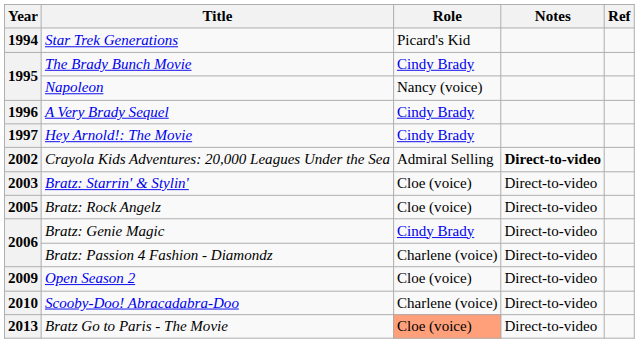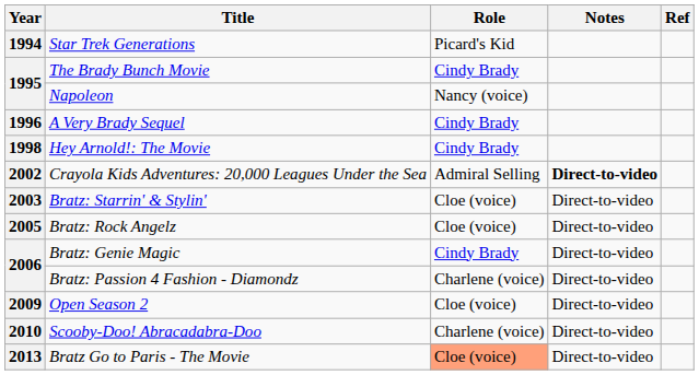 <table class="wikitable plainrowheaders sortable">
 <tr>
 <th scope="col">Year</th>
 <th scope="col">Title</th>
 <th scope="col">Role</th>
 <th scope="col" class="unsortable">Notes</th>
 <th scope="col" class="unsortable">Ref</th>
 </tr>
 <tr>
 <th scope="row">1994</th>
 <td><em><a href='#'>Star Trek Generations</a></em></td>
 <td>Picard's Kid</td>
 <td></td>
 <td></td>
 </tr>
 <tr>
 <th scope="row" rowspan="2">1995</th>
 <td><em><a href='#'>The Brady Bunch Movie</a></em></td>
 <td><a href='#'>Cindy Brady</a></td>
 <td></td>
 <td></td>
 </tr>
 <tr>
 <td><em><a href='#'>Napoleon</a></em></td>
 <td>Nancy (voice)</td>
 <td></td>
 <td></td>
 </tr>
 <tr>
 <th scope="row">1996</th>
 <td><em><a href='#'>A Very Brady Sequel</a></em></td>
 <td><a href='#'>Cindy Brady</a></td>
 <td></td>
 <td></td>
 </tr>
 <tr>
-<th scope="row">1997</th>
+<th scope="row">1998</th>
 <td><em><a href='#'>Hey Arnold!: The Movie</a></em></td>
 <td><a href='#'>Cindy Brady</a></td>
 <td></td>
 <td></td>
 </tr>
 <tr>
 <th scope="row">2002</th>
 <td><em>Crayola Kids Adventures: 20,000 Leagues Under the Sea</em></td>
 <td>Admiral Selling</td>
 <td><strong>Direct-to-video</strong></td>
 <td></td>
 </tr>
 <tr>
 <th scope="row">2003</th>
 <td><em><a href='#'>Bratz: Starrin' & Stylin'</a></em></td>
 <td>Cloe (voice)</td>
 <td>Direct-to-video</td>
 <td></td>
 </tr>
 <tr>
 <th scope="row">2005</th>
 <td><em>Bratz: Rock Angelz</em></td>
 <td>Cloe (voice)</td>
 <td>Direct-to-video</td>
 <td></td>
 </tr>
 <tr>
 <th scope="row" rowspan="2">2006</th>
 <td><em>Bratz: Genie Magic</em></td>
 <td><a href='#'>Cindy Brady</a></td>
 <td>Direct-to-video</td>
 <td></td>
 </tr>
 <tr>
 <td><em>Bratz: Passion 4 Fashion - Diamondz</em></td>
 <td>Charlene (voice)</td>
 <td>Direct-to-video</td>
 <td></td>
 </tr>
 <tr>
 <th scope="row">2009</th>
 <td><em><a href='#'>Open Season 2</a></em></td>
 <td>Cloe (voice)</td>
 <td>Direct-to-video</td>
 <td></td>
 </tr>
 <tr>
 <th scope="row">2010</th>
 <td><em><a href='#'>Scooby-Doo! Abracadabra-Doo</a></em></td>
 <td>Charlene (voice)</td>
 <td>Direct-to-video</td>
 <td></td>
 </tr>
 <tr>
 <th scope="row">2013</th>
 <td><em>Bratz Go to Paris - The Movie</em></td>
 <td style="background: lightsalmon;">Cloe (voice)</td>
 <td>Direct-to-video</td>
 <td></td>
 </tr>
 </table>
